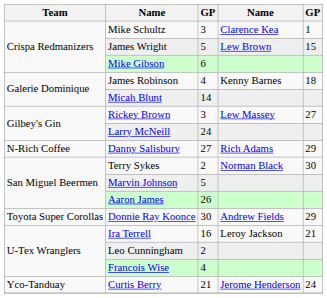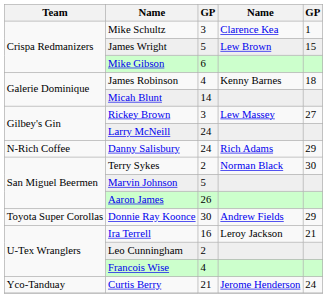 <table class="wikitable">
 <tr>
 <th>Team</th>
 <th>Name</th>
 <th>GP</th>
 <th>Name</th>
 <th>GP</th>
 </tr>
 <tr>
 <td rowspan=3>Crispa Redmanizers</td>
 <td>Mike Schultz</td>
 <td>3</td>
 <td><a href='#'>Clarence Kea</a></td>
 <td>1</td>
 </tr>
 <tr bgcolor=#efefef>
 <td>James Wright</td>
 <td>5</td>
 <td><a href='#'>Lew Brown</a></td>
 <td>15</td>
 </tr>
 <tr bgcolor=#ccffcc>
 <td><a href='#'>Mike Gibson</a></td>
 <td>6</td>
 <td></td>
 <td></td>
 </tr>
 <tr>
 <td rowspan=2>Galerie Dominique</td>
 <td>James Robinson</td>
 <td>4</td>
 <td>Kenny Barnes</td>
 <td>18</td>
 </tr>
 <tr bgcolor=#efefef>
 <td><a href='#'>Micah Blunt</a></td>
 <td>14</td>
 <td></td>
 <td></td>
 </tr>
 <tr>
 <td rowspan=2>Gilbey's Gin</td>
 <td><a href='#'>Rickey Brown</a></td>
 <td>3</td>
 <td><a href='#'>Lew Massey</a></td>
 <td>27</td>
 </tr>
 <tr bgcolor=#efefef>
 <td><a href='#'>Larry McNeill</a></td>
 <td>24</td>
 <td></td>
 <td></td>
 </tr>
 <tr>
 <td>N-Rich Coffee</td>
 <td><a href='#'>Danny Salisbury</a></td>
-<td>27</td>
+<td>24</td>
 <td><a href='#'>Rich Adams</a></td>
 <td>29</td>
 </tr>
 <tr>
 <td rowspan=3>San Miguel Beermen</td>
 <td>Terry Sykes</td>
 <td>2</td>
 <td><a href='#'>Norman Black</a></td>
 <td>30</td>
 </tr>
 <tr bgcolor=#efefef>
 <td><a href='#'>Marvin Johnson</a></td>
 <td>5</td>
 <td></td>
 <td></td>
 </tr>
 <tr bgcolor=#ccffcc>
 <td><a href='#'>Aaron James</a></td>
 <td>26</td>
 <td></td>
 <td></td>
 </tr>
 <tr>
 <td>Toyota Super Corollas</td>
 <td><a href='#'>Donnie Ray Koonce</a></td>
 <td>30</td>
 <td><a href='#'>Andrew Fields</a></td>
 <td>29</td>
 </tr>
 <tr>
 <td rowspan=3>U-Tex Wranglers</td>
 <td><a href='#'>Ira Terrell</a></td>
 <td>16</td>
 <td>Leroy Jackson</td>
 <td>21</td>
 </tr>
 <tr bgcolor=#efefef>
 <td>Leo Cunningham</td>
 <td>2</td>
 <td></td>
 <td></td>
 </tr>
 <tr bgcolor=#ccffcc>
 <td><a href='#'>Francois Wise</a></td>
 <td>4</td>
 <td></td>
 <td></td>
 </tr>
 <tr>
 <td>Yco-Tanduay</td>
 <td><a href='#'>Curtis Berry</a></td>
 <td>21</td>
 <td><a href='#'>Jerome Henderson</a></td>
 <td>24</td>
 </tr>
 <tr>
 </tr>
 </table>
